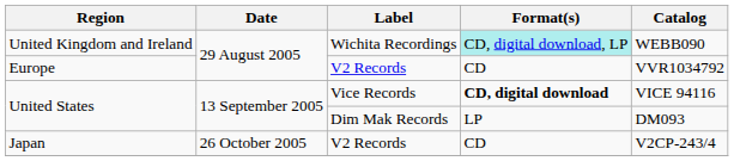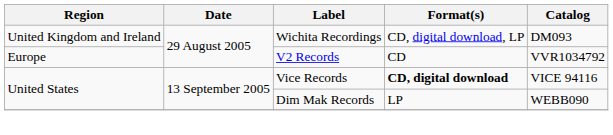 <table class="wikitable">
 <tr>
 <th>Region</th>
 <th>Date</th>
 <th>Label</th>
 <th>Format(s)</th>
 <th>Catalog</th>
 </tr>
 <tr>
 <td>United Kingdom and Ireland</td>
 <td rowspan="2">29 August 2005</td>
 <td>Wichita Recordings</td>
-<td style="background: paleturquoise;">CD, <a href='#'>digital download</a>, LP</td>
-<td>WEBB090</td>
+<td>CD, <a href='#'>digital download</a>, LP</td>
+<td>DM093</td>
 </tr>
 <tr>
 <td>Europe</td>
 <td><a href='#'>V2 Records</a></td>
 <td>CD</td>
 <td>VVR1034792</td>
 </tr>
 <tr>
 <td rowspan="2">United States</td>
 <td rowspan="2">13 September 2005</td>
 <td>Vice Records</td>
 <td><strong>CD, digital download</strong></td>
 <td>VICE 94116</td>
 </tr>
 <tr>
 <td>Dim Mak Records</td>
 <td>LP</td>
-<td>DM093</td>
-</tr>
-<tr>
-<td>Japan</td>
-<td>26 October 2005</td>
-<td>V2 Records</td>
-<td>CD</td>
-<td>V2CP-243/4</td>
+<td>WEBB090</td>
 </tr>
 <tr>
 </tr>
 </table>
